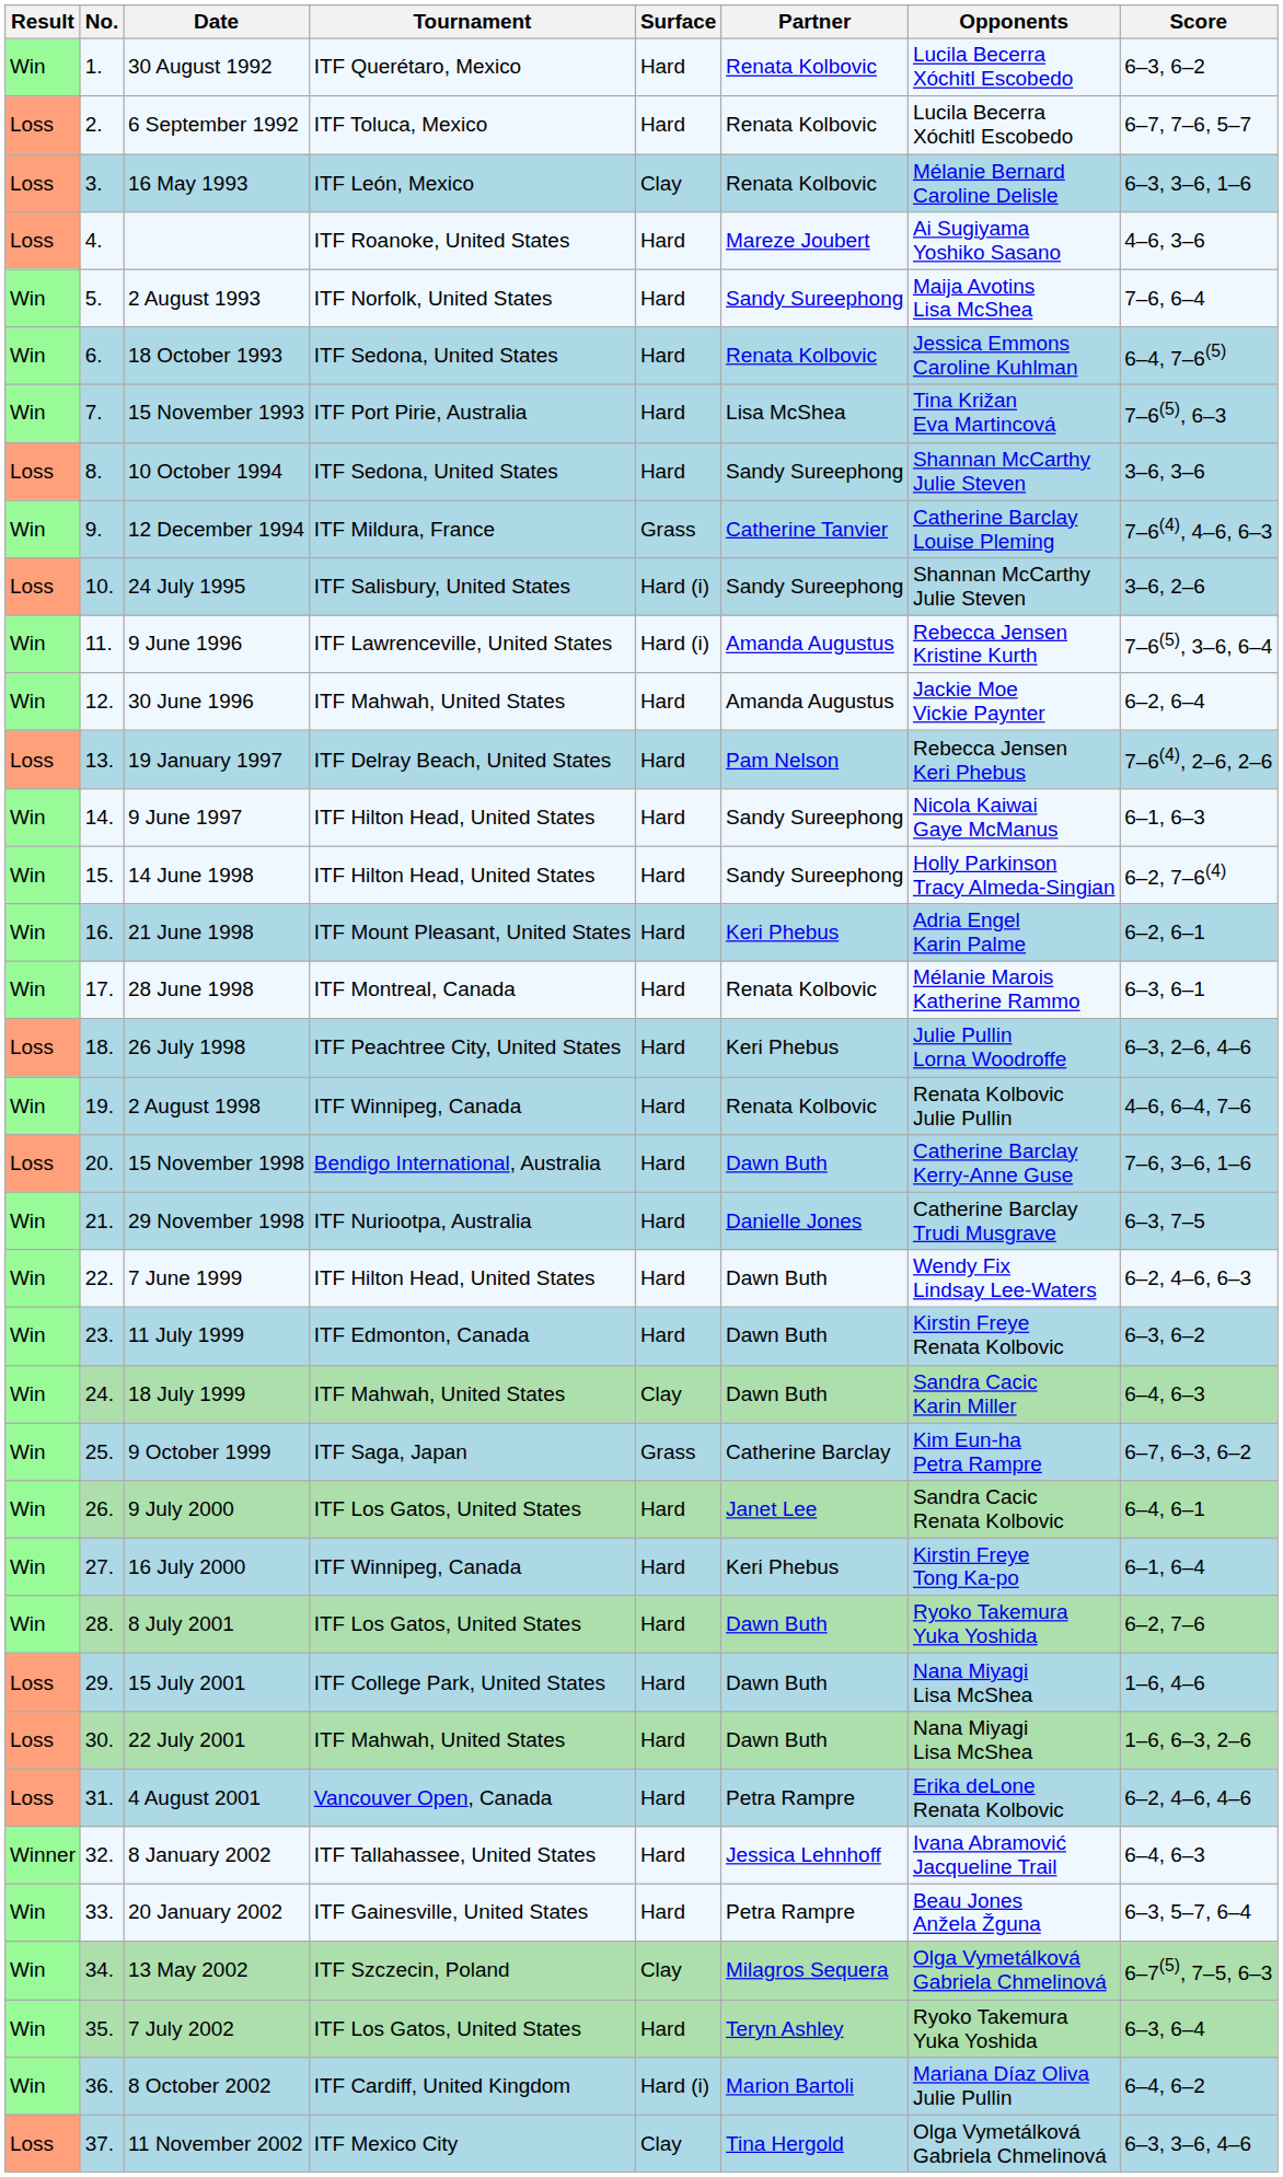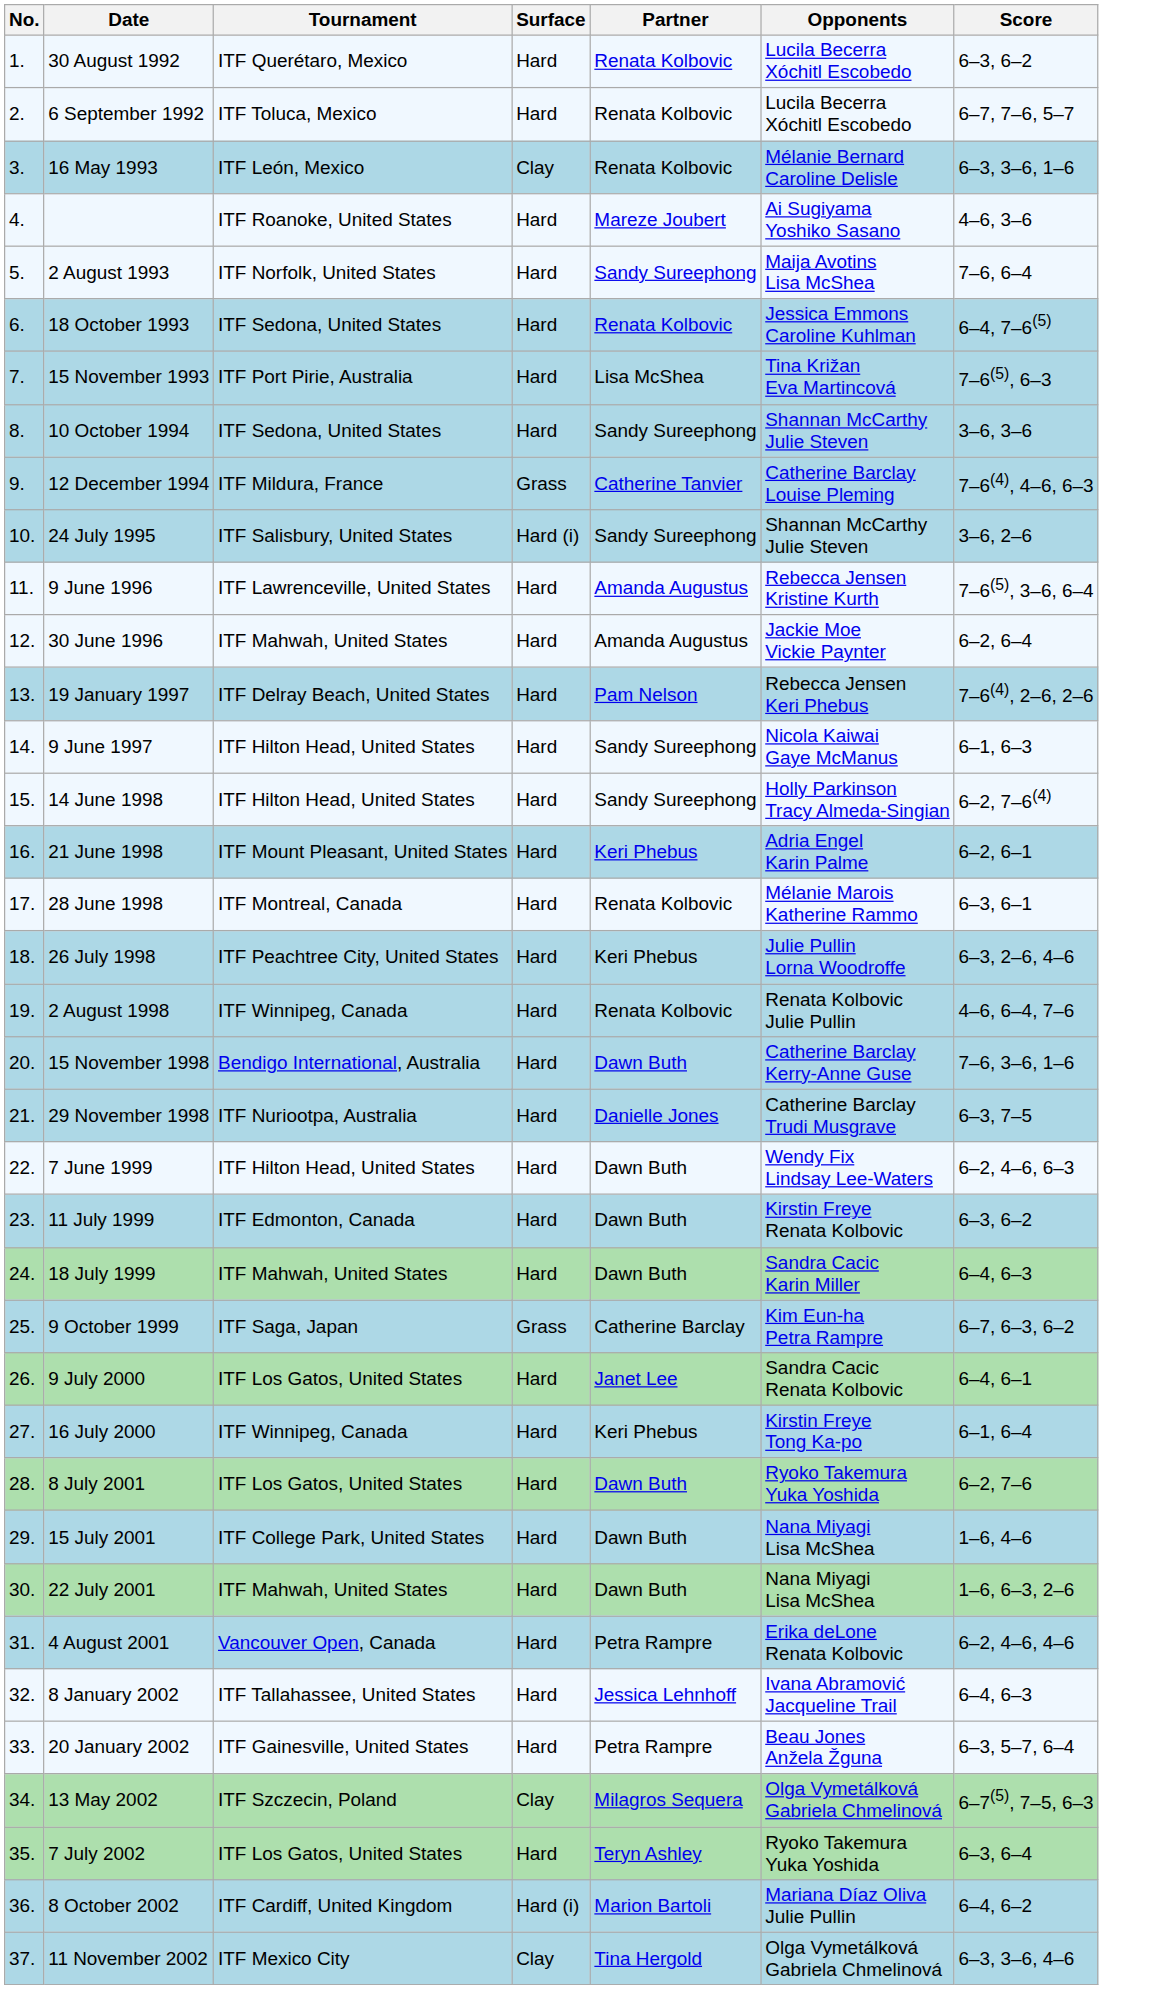 <table class="sortable wikitable" style=font-size:97%>
 <tr>
-<th>Result</th>
 <th>No.</th>
 <th>Date</th>
 <th>Tournament</th>
 <th>Surface</th>
 <th>Partner</th>
 <th>Opponents</th>
 <th class="unsortable">Score</th>
 </tr>
 <tr style="background:#f0f8ff;">
-<td style="background:#98fb98;">Win</td>
 <td>1.</td>
 <td>30 August 1992</td>
 <td>ITF Querétaro, Mexico</td>
 <td>Hard</td>
 <td> <a href='#'>Renata Kolbovic</a></td>
 <td> <a href='#'>Lucila Becerra</a> <br>  <a href='#'>Xóchitl Escobedo</a></td>
 <td>6–3, 6–2</td>
 </tr>
 <tr style="background:#f0f8ff;">
-<td style="background:#ffa07a;">Loss</td>
 <td>2.</td>
 <td>6 September 1992</td>
 <td>ITF Toluca, Mexico</td>
 <td>Hard</td>
 <td> Renata Kolbovic</td>
 <td> Lucila Becerra <br>  Xóchitl Escobedo</td>
 <td>6–7, 7–6, 5–7</td>
 </tr>
 <tr style="background:lightblue;">
-<td style="background:#ffa07a;">Loss</td>
 <td>3.</td>
 <td>16 May 1993</td>
 <td>ITF León, Mexico</td>
 <td>Clay</td>
 <td> Renata Kolbovic</td>
 <td> <a href='#'>Mélanie Bernard</a> <br>  <a href='#'>Caroline Delisle</a></td>
 <td>6–3, 3–6, 1–6</td>
 </tr>
 <tr bgcolor=#f0f8ff>
-<td style="background:#ffa07a;">Loss</td>
 <td>4.</td>
 <td></td>
 <td>ITF Roanoke, United States</td>
 <td>Hard</td>
 <td> <a href='#'>Mareze Joubert</a></td>
 <td> <a href='#'>Ai Sugiyama</a> <br>  <a href='#'>Yoshiko Sasano</a></td>
 <td>4–6, 3–6</td>
 </tr>
 <tr bgcolor=#f0f8ff>
-<td style="background:#98fb98;">Win</td>
 <td>5.</td>
 <td>2 August 1993</td>
 <td>ITF Norfolk, United States</td>
 <td>Hard</td>
 <td> <a href='#'>Sandy Sureephong</a></td>
 <td> <a href='#'>Maija Avotins</a> <br>  <a href='#'>Lisa McShea</a></td>
 <td>7–6, 6–4</td>
 </tr>
 <tr bgcolor="lightblue">
-<td style="background:#98fb98;">Win</td>
 <td>6.</td>
 <td>18 October 1993</td>
 <td>ITF Sedona, United States</td>
 <td>Hard</td>
 <td> <a href='#'>Renata Kolbovic</a></td>
 <td> <a href='#'>Jessica Emmons</a> <br>  <a href='#'>Caroline Kuhlman</a></td>
 <td>6–4, 7–6<sup>(5)</sup></td>
 </tr>
 <tr style="background:lightblue;">
-<td style="background:#98fb98;">Win</td>
 <td>7.</td>
 <td>15 November 1993</td>
 <td>ITF Port Pirie, Australia</td>
 <td>Hard</td>
 <td> Lisa McShea</td>
 <td> <a href='#'>Tina Križan</a> <br>  <a href='#'>Eva Martincová</a></td>
 <td>7–6<sup>(5)</sup>, 6–3</td>
 </tr>
 <tr bgcolor="lightblue">
-<td style="background:#ffa07a;">Loss</td>
 <td>8.</td>
 <td>10 October 1994</td>
 <td>ITF Sedona, United States</td>
 <td>Hard</td>
 <td> Sandy Sureephong</td>
 <td> <a href='#'>Shannan McCarthy</a> <br>  <a href='#'>Julie Steven</a></td>
 <td>3–6, 3–6</td>
 </tr>
 <tr style="background:lightblue;">
-<td style="background:#98fb98;">Win</td>
 <td>9.</td>
 <td>12 December 1994</td>
 <td>ITF Mildura, France</td>
 <td>Grass</td>
 <td> <a href='#'>Catherine Tanvier</a></td>
 <td> <a href='#'>Catherine Barclay</a> <br>  <a href='#'>Louise Pleming</a></td>
 <td>7–6<sup>(4)</sup>, 4–6, 6–3</td>
 </tr>
 <tr bgcolor="lightblue">
-<td style="background:#ffa07a;">Loss</td>
 <td>10.</td>
 <td>24 July 1995</td>
 <td>ITF Salisbury, United States</td>
 <td>Hard (i)</td>
 <td> Sandy Sureephong</td>
 <td> Shannan McCarthy <br>  Julie Steven</td>
 <td>3–6, 2–6</td>
 </tr>
 <tr bgcolor="#f0f8ff">
-<td style="background:#98fb98;">Win</td>
 <td>11.</td>
 <td>9 June 1996</td>
 <td>ITF Lawrenceville, United States</td>
-<td>Hard (i)</td>
+<td>Hard</td>
 <td> <a href='#'>Amanda Augustus</a></td>
 <td> <a href='#'>Rebecca Jensen</a><br>  <a href='#'>Kristine Kurth</a></td>
 <td>7–6<sup>(5)</sup>, 3–6, 6–4</td>
 </tr>
 <tr bgcolor="#f0f8ff">
-<td style="background:#98fb98;">Win</td>
 <td>12.</td>
 <td>30 June 1996</td>
 <td>ITF Mahwah, United States</td>
 <td>Hard</td>
 <td> Amanda Augustus</td>
 <td> <a href='#'>Jackie Moe</a><br>  <a href='#'>Vickie Paynter</a></td>
 <td>6–2, 6–4</td>
 </tr>
 <tr bgcolor="lightblue">
-<td style="background:#ffa07a;">Loss</td>
 <td>13.</td>
 <td>19 January 1997</td>
 <td>ITF Delray Beach, United States</td>
 <td>Hard</td>
 <td> <a href='#'>Pam Nelson</a></td>
 <td> Rebecca Jensen <br>  <a href='#'>Keri Phebus</a></td>
 <td>7–6<sup>(4)</sup>, 2–6, 2–6</td>
 </tr>
 <tr style="background:#f0f8ff;">
-<td style="background:#98fb98;">Win</td>
 <td>14.</td>
 <td>9 June 1997</td>
 <td>ITF Hilton Head, United States</td>
 <td>Hard</td>
 <td> Sandy Sureephong</td>
 <td> <a href='#'>Nicola Kaiwai</a> <br>  <a href='#'>Gaye McManus</a></td>
 <td>6–1, 6–3</td>
 </tr>
 <tr style="background:#f0f8ff;">
-<td style="background:#98fb98;">Win</td>
 <td>15.</td>
 <td>14 June 1998</td>
 <td>ITF Hilton Head, United States</td>
 <td>Hard</td>
 <td> Sandy Sureephong</td>
 <td> <a href='#'>Holly Parkinson</a> <br>  <a href='#'>Tracy Almeda-Singian</a></td>
 <td>6–2, 7–6<sup>(4)</sup></td>
 </tr>
 <tr style="background:lightblue;">
-<td style="background:#98fb98;">Win</td>
 <td>16.</td>
 <td>21 June 1998</td>
 <td>ITF Mount Pleasant, United States</td>
 <td>Hard</td>
 <td> <a href='#'>Keri Phebus</a></td>
 <td> <a href='#'>Adria Engel</a> <br>  <a href='#'>Karin Palme</a></td>
 <td>6–2, 6–1</td>
 </tr>
 <tr bgcolor="#f0f8ff">
-<td style="background:#98fb98;">Win</td>
 <td>17.</td>
 <td>28 June 1998</td>
 <td>ITF Montreal, Canada</td>
 <td>Hard</td>
 <td> Renata Kolbovic</td>
 <td> <a href='#'>Mélanie Marois</a> <br>  <a href='#'>Katherine Rammo</a></td>
 <td>6–3, 6–1</td>
 </tr>
 <tr style="background:lightblue;">
-<td style="background:#ffa07a;">Loss</td>
 <td>18.</td>
 <td>26 July 1998</td>
 <td>ITF Peachtree City, United States</td>
 <td>Hard</td>
 <td> Keri Phebus</td>
 <td> <a href='#'>Julie Pullin</a> <br>  <a href='#'>Lorna Woodroffe</a></td>
 <td>6–3, 2–6, 4–6</td>
 </tr>
 <tr style="background:lightblue;">
-<td style="background:#98fb98;">Win</td>
 <td>19.</td>
 <td>2 August 1998</td>
 <td>ITF Winnipeg, Canada</td>
 <td>Hard</td>
 <td> Renata Kolbovic</td>
 <td> Renata Kolbovic <br>  Julie Pullin</td>
 <td>4–6, 6–4, 7–6</td>
 </tr>
 <tr style="background:lightblue;">
-<td style="background:#ffa07a;">Loss</td>
 <td>20.</td>
 <td>15 November 1998</td>
 <td><a href='#'>Bendigo International</a>, Australia</td>
 <td>Hard</td>
 <td> <a href='#'>Dawn Buth</a></td>
 <td> <a href='#'>Catherine Barclay</a> <br>  <a href='#'>Kerry-Anne Guse</a></td>
 <td>7–6, 3–6, 1–6</td>
 </tr>
 <tr style="background:lightblue;">
-<td style="background:#98fb98;">Win</td>
 <td>21.</td>
 <td>29 November 1998</td>
 <td>ITF Nuriootpa, Australia</td>
 <td>Hard</td>
 <td> <a href='#'>Danielle Jones</a></td>
 <td> Catherine Barclay <br>  <a href='#'>Trudi Musgrave</a></td>
 <td>6–3, 7–5</td>
 </tr>
 <tr style="background:#f0f8ff;">
-<td style="background:#98fb98;">Win</td>
 <td>22.</td>
 <td>7 June 1999</td>
 <td>ITF Hilton Head, United States</td>
 <td>Hard</td>
 <td> Dawn Buth</td>
 <td> <a href='#'>Wendy Fix</a> <br>  <a href='#'>Lindsay Lee-Waters</a></td>
 <td>6–2, 4–6, 6–3</td>
 </tr>
 <tr style="background:lightblue;">
-<td style="background:#98fb98;">Win</td>
 <td>23.</td>
 <td>11 July 1999</td>
 <td>ITF Edmonton, Canada</td>
 <td>Hard</td>
 <td> Dawn Buth</td>
 <td> <a href='#'>Kirstin Freye</a> <br>  Renata Kolbovic</td>
 <td>6–3, 6–2</td>
 </tr>
 <tr style="background:#addfad;">
-<td style="background:#98fb98;">Win</td>
 <td>24.</td>
 <td>18 July 1999</td>
 <td>ITF Mahwah, United States</td>
-<td>Clay</td>
+<td>Hard</td>
 <td> Dawn Buth</td>
 <td> <a href='#'>Sandra Cacic</a> <br>  <a href='#'>Karin Miller</a></td>
 <td>6–4, 6–3</td>
 </tr>
 <tr style="background:lightblue;">
-<td style="background:#98fb98;">Win</td>
 <td>25.</td>
 <td>9 October 1999</td>
 <td>ITF Saga, Japan</td>
 <td>Grass</td>
 <td> Catherine Barclay</td>
 <td> <a href='#'>Kim Eun-ha</a> <br>  <a href='#'>Petra Rampre</a></td>
 <td>6–7, 6–3, 6–2</td>
 </tr>
 <tr style="background:#addfad;">
-<td style="background:#98fb98;">Win</td>
 <td>26.</td>
 <td>9 July 2000</td>
 <td>ITF Los Gatos, United States</td>
 <td>Hard</td>
 <td> <a href='#'>Janet Lee</a></td>
 <td> Sandra Cacic <br>  Renata Kolbovic</td>
 <td>6–4, 6–1</td>
 </tr>
 <tr style="background:lightblue;">
-<td style="background:#98fb98;">Win</td>
 <td>27.</td>
 <td>16 July 2000</td>
 <td>ITF Winnipeg, Canada</td>
 <td>Hard</td>
 <td> Keri Phebus</td>
 <td> <a href='#'>Kirstin Freye</a> <br>  <a href='#'>Tong Ka-po</a></td>
 <td>6–1, 6–4</td>
 </tr>
 <tr style="background:#addfad;">
-<td style="background:#98fb98;">Win</td>
 <td>28.</td>
 <td>8 July 2001</td>
 <td>ITF Los Gatos, United States</td>
 <td>Hard</td>
 <td> <a href='#'>Dawn Buth</a></td>
 <td> <a href='#'>Ryoko Takemura</a> <br>  <a href='#'>Yuka Yoshida</a></td>
 <td>6–2, 7–6</td>
 </tr>
 <tr style="background:lightblue;">
-<td style="background:#ffa07a;">Loss</td>
 <td>29.</td>
 <td>15 July 2001</td>
 <td>ITF College Park, United States</td>
 <td>Hard</td>
 <td> Dawn Buth</td>
 <td> <a href='#'>Nana Miyagi</a> <br>  Lisa McShea</td>
 <td>1–6, 4–6</td>
 </tr>
 <tr style="background:#addfad;">
-<td style="background:#ffa07a;">Loss</td>
 <td>30.</td>
 <td>22 July 2001</td>
 <td>ITF Mahwah, United States</td>
 <td>Hard</td>
 <td> Dawn Buth</td>
 <td> Nana Miyagi <br>  Lisa McShea</td>
 <td>1–6, 6–3, 2–6</td>
 </tr>
 <tr style="background:lightblue;">
-<td style="background:#ffa07a;">Loss</td>
 <td>31.</td>
 <td>4 August 2001</td>
 <td><a href='#'>Vancouver Open</a>, Canada</td>
 <td>Hard</td>
 <td> Petra Rampre</td>
 <td> <a href='#'>Erika deLone</a> <br>  Renata Kolbovic</td>
 <td>6–2, 4–6, 4–6</td>
 </tr>
 <tr style="background:#f0f8ff;">
-<td bgcolor=98FB98>Winner</td>
 <td>32.</td>
 <td>8 January 2002</td>
 <td>ITF Tallahassee, United States</td>
 <td>Hard</td>
 <td> <a href='#'>Jessica Lehnhoff</a></td>
 <td> <a href='#'>Ivana Abramović</a> <br>  <a href='#'>Jacqueline Trail</a></td>
 <td>6–4, 6–3</td>
 </tr>
 <tr style="background:#f0f8ff;">
-<td style="background:#98fb98;">Win</td>
 <td>33.</td>
 <td>20 January 2002</td>
 <td>ITF Gainesville, United States</td>
 <td>Hard</td>
 <td> Petra Rampre</td>
 <td> <a href='#'>Beau Jones</a> <br>  <a href='#'>Anžela Žguna</a></td>
 <td>6–3, 5–7, 6–4</td>
 </tr>
 <tr style="background:#addfad;">
-<td style="background:#98fb98;">Win</td>
 <td>34.</td>
 <td>13 May 2002</td>
 <td>ITF Szczecin, Poland</td>
 <td>Clay</td>
 <td> <a href='#'>Milagros Sequera</a></td>
 <td> <a href='#'>Olga Vymetálková</a> <br>  <a href='#'>Gabriela Chmelinová</a></td>
 <td>6–7<sup>(5)</sup>, 7–5, 6–3</td>
 </tr>
 <tr style="background:#addfad;">
-<td style="background:#98fb98;">Win</td>
 <td>35.</td>
 <td>7 July 2002</td>
 <td>ITF Los Gatos, United States</td>
 <td>Hard</td>
 <td> <a href='#'>Teryn Ashley</a></td>
 <td> Ryoko Takemura <br>  Yuka Yoshida</td>
 <td>6–3, 6–4</td>
 </tr>
 <tr style="background:lightblue;">
-<td style="background:#98fb98;">Win</td>
 <td>36.</td>
 <td>8 October 2002</td>
 <td>ITF Cardiff, United Kingdom</td>
 <td>Hard (i)</td>
 <td> <a href='#'>Marion Bartoli</a></td>
 <td> <a href='#'>Mariana Díaz Oliva</a> <br>  Julie Pullin</td>
 <td>6–4, 6–2</td>
 </tr>
 <tr style="background:lightblue;">
-<td style="background:#ffa07a;">Loss</td>
 <td>37.</td>
 <td>11 November 2002</td>
 <td>ITF Mexico City</td>
 <td>Clay</td>
 <td> <a href='#'>Tina Hergold</a></td>
 <td> Olga Vymetálková <br>  Gabriela Chmelinová</td>
 <td>6–3, 3–6, 4–6</td>
 </tr>
 </table>
